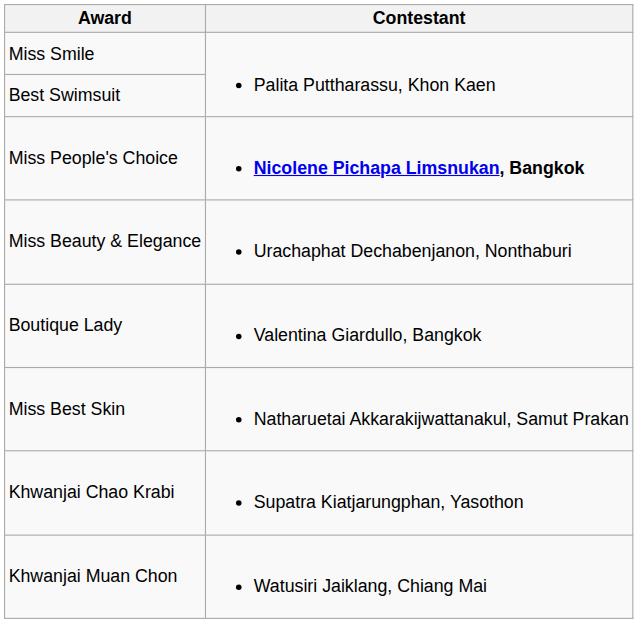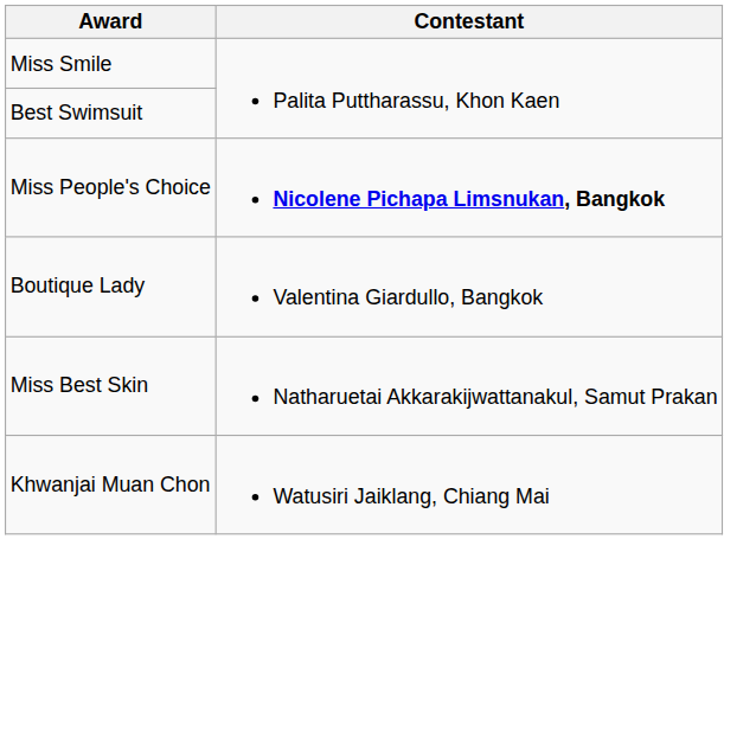 <table class="wikitable">
 <tr>
 <th>Award</th>
 <th>Contestant</th>
 </tr>
 <tr>
 <td>Miss Smile</td>
 <td rowspan=2><br><ul><li>Palita Puttharassu, Khon Kaen</li></ul></td>
 </tr>
 <tr>
 <td>Best Swimsuit</td>
 </tr>
 <tr>
 <td>Miss People's Choice</td>
 <td><strong><br><ul><li><a href='#'>Nicolene Pichapa Limsnukan</a>, Bangkok</li></ul></strong></td>
 </tr>
 <tr>
-<td>Miss Beauty & Elegance</td>
-<td><br><ul><li>Urachaphat Dechabenjanon, Nonthaburi</li></ul></td>
-</tr>
-<tr>
 <td>Boutique Lady</td>
 <td><br><ul><li>Valentina Giardullo, Bangkok</li></ul></td>
 </tr>
 <tr>
 <td>Miss Best Skin</td>
 <td><br><ul><li>Natharuetai Akkarakijwattanakul, Samut Prakan</li></ul></td>
 </tr>
 <tr>
-<td>Khwanjai Chao Krabi</td>
-<td><br><ul><li>Supatra Kiatjarungphan, Yasothon</li></ul></td>
-</tr>
-<tr>
 <td>Khwanjai Muan Chon</td>
 <td><br><ul><li>Watusiri Jaiklang, Chiang Mai</li></ul></td>
 </tr>
 </table>
